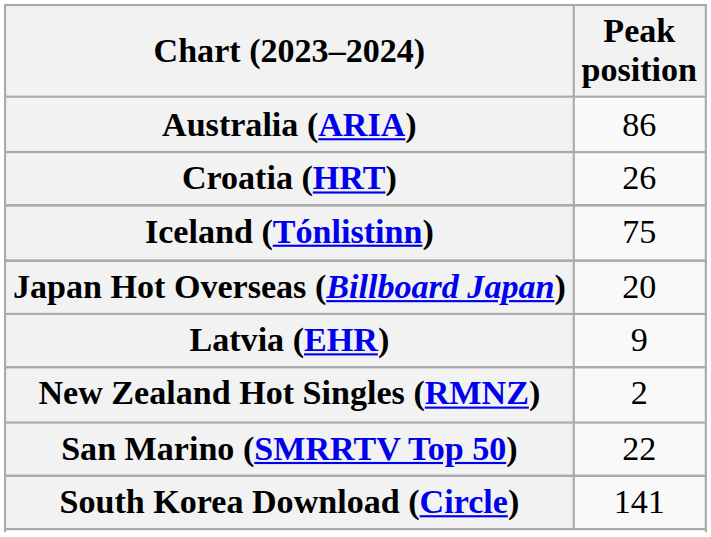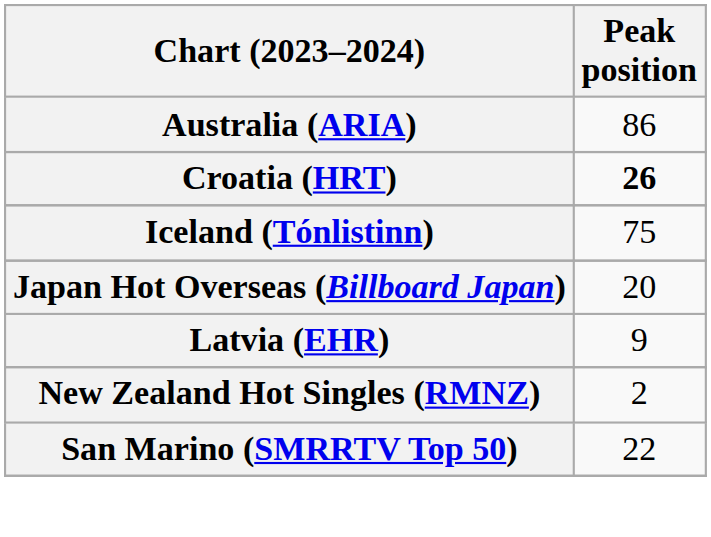 <table class="wikitable sortable plainrowheaders" style="text-align:center">
 <tr>
 <th scope="col">Chart (2023–2024)</th>
 <th scope="col">Peak<br>position</th>
 </tr>
 <tr>
 <th scope="row">Australia (<a href='#'>ARIA</a>)</th>
 <td>86</td>
 </tr>
 <tr>
 </tr>
 <tr>
 <th scope="row">Croatia (<a href='#'>HRT</a>)</th>
-<td>26</td>
+<td><strong>26</strong></td>
 </tr>
 <tr>
 </tr>
 <tr>
 </tr>
 <tr>
 <th scope="row">Iceland (<a href='#'>Tónlistinn</a>)</th>
 <td>75</td>
 </tr>
 <tr>
 </tr>
 <tr>
 <th scope="row">Japan Hot Overseas (<em><a href='#'>Billboard Japan</a></em>)</th>
 <td>20</td>
 </tr>
 <tr>
 <th scope="row">Latvia (<a href='#'>EHR</a>)</th>
 <td>9</td>
 </tr>
 <tr>
 </tr>
 <tr>
 </tr>
 <tr>
 <th scope="row">New Zealand Hot Singles (<a href='#'>RMNZ</a>)</th>
 <td>2</td>
 </tr>
 <tr>
 <th scope="row">San Marino (<a href='#'>SMRRTV Top 50</a>)</th>
 <td>22</td>
 </tr>
 <tr>
 </tr>
 <tr>
-<th scope="row">South Korea Download (<a href='#'>Circle</a>)</th>
-<td>141</td>
-</tr>
-<tr>
 </tr>
 <tr>
 </tr>
 <tr>
 </tr>
 <tr>
 </tr>
 <tr>
 </tr>
 </table>
